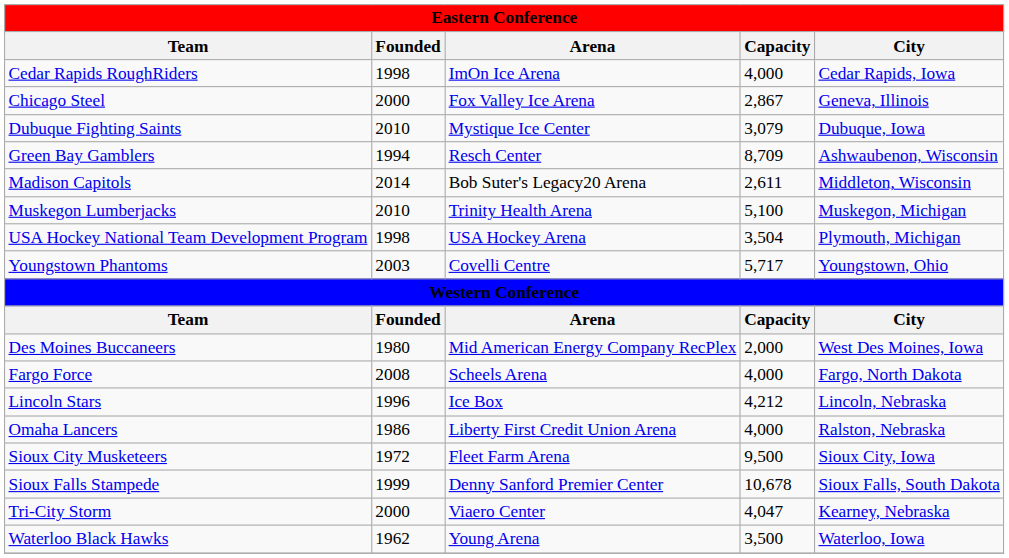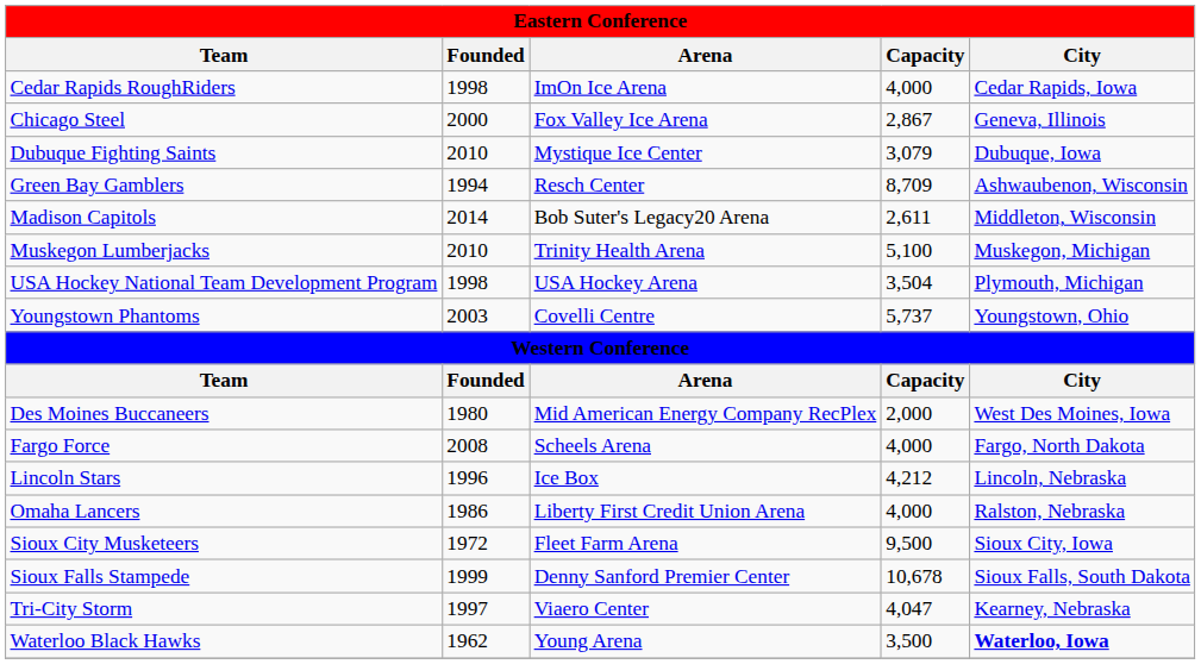 <table class="wikitable">
 <tr>
 <td style="background:red; text-align:center;" colspan="5"><strong><span>Eastern Conference</span></strong></td>
 </tr>
 <tr>
 <th>Team</th>
 <th>Founded</th>
 <th>Arena</th>
 <th>Capacity</th>
 <th>City</th>
 </tr>
 <tr>
 <td><a href='#'>Cedar Rapids RoughRiders</a></td>
 <td>1998</td>
 <td><a href='#'>ImOn Ice Arena</a></td>
 <td>4,000</td>
 <td><a href='#'>Cedar Rapids, Iowa</a></td>
 </tr>
 <tr>
 <td><a href='#'>Chicago Steel</a></td>
 <td>2000</td>
 <td><a href='#'>Fox Valley Ice Arena</a></td>
 <td>2,867</td>
 <td><a href='#'>Geneva, Illinois</a></td>
 </tr>
 <tr>
 <td><a href='#'>Dubuque Fighting Saints</a></td>
 <td>2010</td>
 <td><a href='#'>Mystique Ice Center</a></td>
 <td>3,079</td>
 <td><a href='#'>Dubuque, Iowa</a></td>
 </tr>
 <tr>
 <td><a href='#'>Green Bay Gamblers</a></td>
 <td>1994</td>
 <td><a href='#'>Resch Center</a></td>
 <td>8,709</td>
 <td><a href='#'>Ashwaubenon, Wisconsin</a></td>
 </tr>
 <tr>
 <td><a href='#'>Madison Capitols</a></td>
 <td>2014</td>
 <td>Bob Suter's Legacy20 Arena</td>
 <td>2,611</td>
 <td><a href='#'>Middleton, Wisconsin</a></td>
 </tr>
 <tr>
 <td><a href='#'>Muskegon Lumberjacks</a></td>
 <td>2010</td>
 <td><a href='#'>Trinity Health Arena</a></td>
 <td>5,100</td>
 <td><a href='#'>Muskegon, Michigan</a></td>
 </tr>
 <tr>
 <td><a href='#'>USA Hockey National Team Development Program</a></td>
 <td>1998</td>
 <td><a href='#'>USA Hockey Arena</a></td>
 <td>3,504</td>
 <td><a href='#'>Plymouth, Michigan</a></td>
 </tr>
 <tr>
 <td><a href='#'>Youngstown Phantoms</a></td>
 <td>2003</td>
 <td><a href='#'>Covelli Centre</a></td>
-<td>5,717</td>
+<td>5,737</td>
 <td><a href='#'>Youngstown, Ohio</a></td>
 </tr>
 <tr>
 <td style="background:blue; text-align:center;" colspan="5"><strong><span>Western Conference</span></strong></td>
 </tr>
 <tr>
 <th>Team</th>
 <th>Founded</th>
 <th>Arena</th>
 <th>Capacity</th>
 <th>City</th>
 </tr>
 <tr>
 <td><a href='#'>Des Moines Buccaneers</a></td>
 <td>1980</td>
 <td><a href='#'>Mid American Energy Company RecPlex</a></td>
 <td>2,000</td>
 <td><a href='#'>West Des Moines, Iowa</a></td>
 </tr>
 <tr>
 <td><a href='#'>Fargo Force</a></td>
 <td>2008</td>
 <td><a href='#'>Scheels Arena</a></td>
 <td>4,000</td>
 <td><a href='#'>Fargo, North Dakota</a></td>
 </tr>
 <tr>
 <td><a href='#'>Lincoln Stars</a></td>
 <td>1996</td>
 <td><a href='#'>Ice Box</a></td>
 <td>4,212</td>
 <td><a href='#'>Lincoln, Nebraska</a></td>
 </tr>
 <tr>
 <td><a href='#'>Omaha Lancers</a></td>
 <td>1986</td>
 <td><a href='#'>Liberty First Credit Union Arena</a></td>
 <td>4,000</td>
 <td><a href='#'>Ralston, Nebraska</a></td>
 </tr>
 <tr>
 <td><a href='#'>Sioux City Musketeers</a></td>
 <td>1972</td>
 <td><a href='#'>Fleet Farm Arena</a></td>
 <td>9,500</td>
 <td><a href='#'>Sioux City, Iowa</a></td>
 </tr>
 <tr>
 <td><a href='#'>Sioux Falls Stampede</a></td>
 <td>1999</td>
 <td><a href='#'>Denny Sanford Premier Center</a></td>
 <td>10,678</td>
 <td><a href='#'>Sioux Falls, South Dakota</a></td>
 </tr>
 <tr>
 <td><a href='#'>Tri-City Storm</a></td>
-<td>2000</td>
+<td>1997</td>
 <td><a href='#'>Viaero Center</a></td>
 <td>4,047</td>
 <td><a href='#'>Kearney, Nebraska</a></td>
 </tr>
 <tr>
 <td><a href='#'>Waterloo Black Hawks</a></td>
 <td>1962</td>
 <td><a href='#'>Young Arena</a></td>
 <td>3,500</td>
-<td><a href='#'>Waterloo, Iowa</a></td>
+<td><strong><a href='#'>Waterloo, Iowa</a></strong></td>
 </tr>
 <tr>
 </tr>
 </table>
